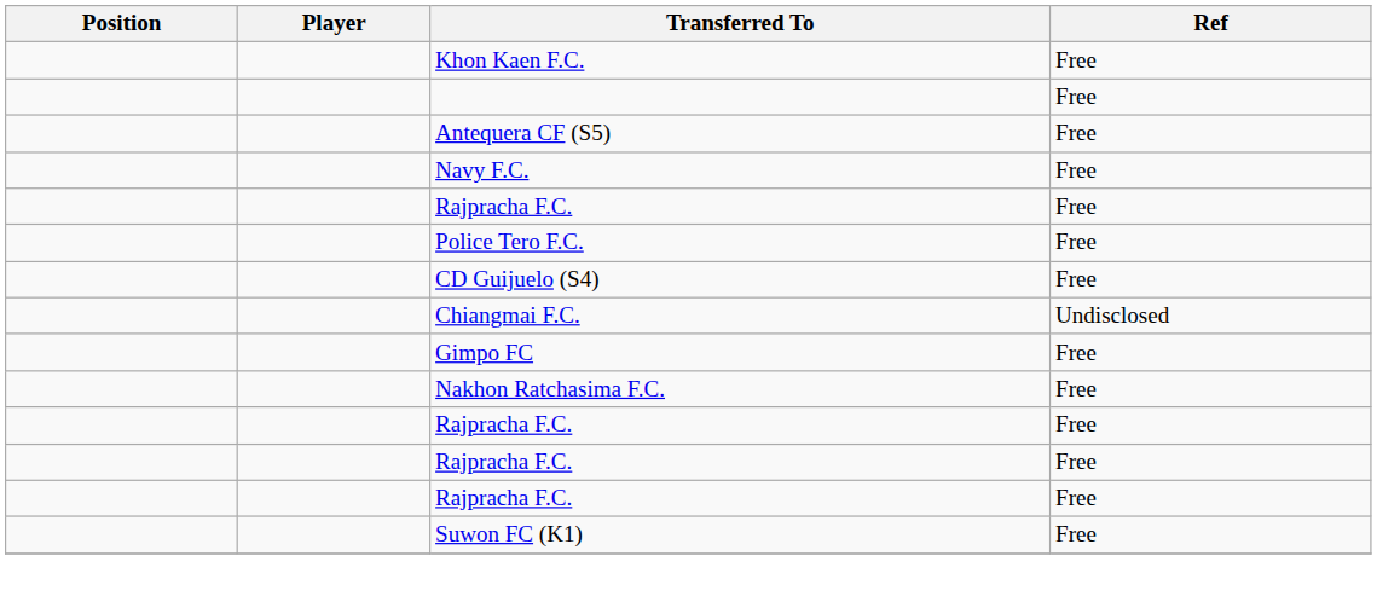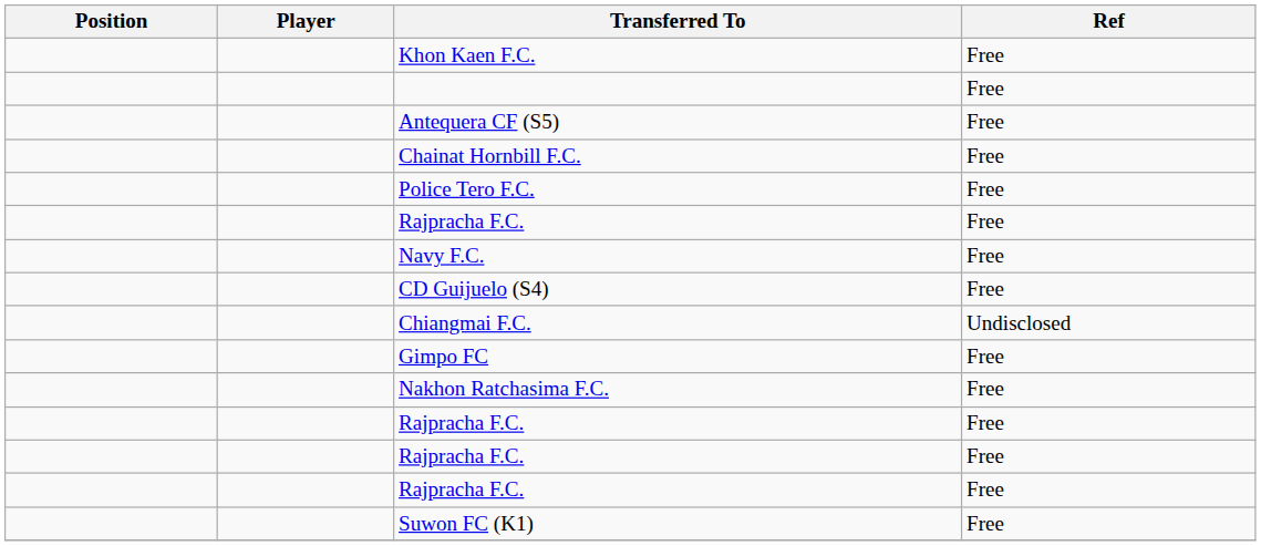 <table class="wikitable sortable" style="width:60%; text-align:center; font-size:100%; text-align:left;">
 <tr>
 <th>Position</th>
 <th>Player</th>
 <th>Transferred To</th>
 <th>Ref</th>
 </tr>
 <tr>
 <td></td>
 <td></td>
 <td> <a href='#'>Khon Kaen F.C.</a></td>
 <td>Free</td>
 </tr>
 <tr>
 <td></td>
 <td></td>
 <td></td>
 <td>Free</td>
 </tr>
 <tr>
 <td></td>
 <td></td>
 <td> <a href='#'>Antequera CF</a> (S5)</td>
 <td>Free</td>
 </tr>
 <tr>
 <td></td>
 <td></td>
-<td> <a href='#'>Navy F.C.</a></td>
+<td> <a href='#'>Chainat Hornbill F.C.</a></td>
+<td>Free</td>
+</tr>
+<tr>
+<td></td>
+<td></td>
+<td> <a href='#'>Police Tero F.C.</a></td>
 <td>Free</td>
 </tr>
 <tr>
 <td></td>
 <td></td>
 <td> <a href='#'>Rajpracha F.C.</a></td>
 <td>Free</td>
 </tr>
 <tr>
 <td></td>
 <td></td>
-<td> <a href='#'>Police Tero F.C.</a></td>
+<td> <a href='#'>Navy F.C.</a></td>
 <td>Free</td>
 </tr>
 <tr>
 <td></td>
 <td></td>
 <td> <a href='#'>CD Guijuelo</a> (S4)</td>
 <td>Free</td>
 </tr>
 <tr>
 <td></td>
 <td></td>
 <td> <a href='#'>Chiangmai F.C.</a></td>
 <td>Undisclosed </td>
 </tr>
 <tr>
 <td></td>
 <td></td>
 <td> <a href='#'>Gimpo FC</a></td>
 <td>Free</td>
 </tr>
 <tr>
 <td></td>
 <td></td>
 <td> <a href='#'>Nakhon Ratchasima F.C.</a></td>
 <td>Free</td>
 </tr>
 <tr>
 <td></td>
 <td></td>
 <td> <a href='#'>Rajpracha F.C.</a></td>
 <td>Free</td>
 </tr>
 <tr>
 <td></td>
 <td></td>
 <td> <a href='#'>Rajpracha F.C.</a></td>
 <td>Free</td>
 </tr>
 <tr>
 <td></td>
 <td></td>
 <td> <a href='#'>Rajpracha F.C.</a></td>
 <td>Free</td>
 </tr>
 <tr>
 <td></td>
 <td></td>
 <td> <a href='#'>Suwon FC</a> (K1)</td>
 <td>Free </td>
 </tr>
 <tr>
 </tr>
 </table>
